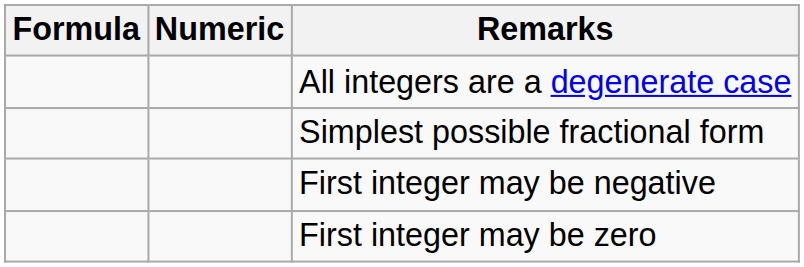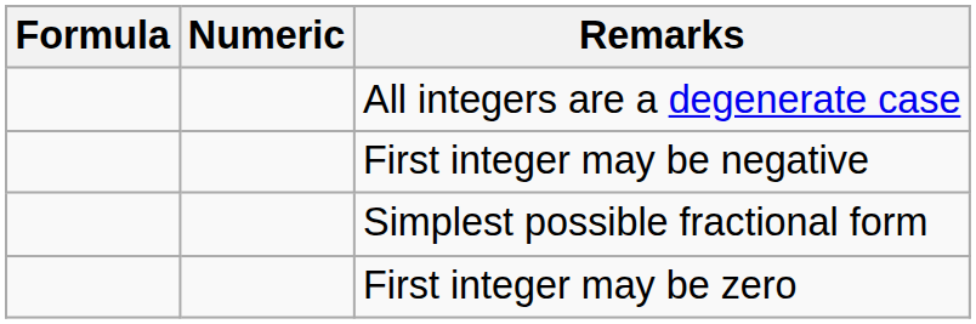 <table class="wikitable">
 <tr>
 <th>Formula</th>
 <th>Numeric</th>
 <th>Remarks</th>
 </tr>
 <tr>
 <td></td>
 <td></td>
 <td>All integers are a <a href='#'>degenerate case</a></td>
 </tr>
 <tr>
 <td></td>
 <td></td>
-<td>Simplest possible fractional form</td>
+<td>First integer may be negative</td>
 </tr>
 <tr>
 <td></td>
 <td></td>
-<td>First integer may be negative</td>
+<td>Simplest possible fractional form</td>
 </tr>
 <tr>
 <td></td>
 <td></td>
 <td>First integer may be zero</td>
 </tr>
 </table>
